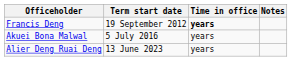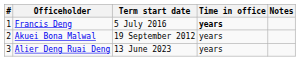 <table class="wikitable sortable">
 <tr>
+<th>#</th>
 <th>Officeholder</th>
 <th>Term start date</th>
 <th>Time in office</th>
 <th>Notes</th>
 </tr>
 <tr>
+<td align="center">1</td>
 <td><a href='#'>Francis Deng</a></td>
-<td>19 September 2012</td>
+<td>5 July 2016</td>
 <td><strong> years</strong></td>
 <td></td>
 </tr>
 <tr>
+<td align="center">2</td>
 <td><a href='#'>Akuei Bona Malwal</a></td>
-<td>5 July 2016</td>
+<td>19 September 2012</td>
 <td> years</td>
 <td></td>
 </tr>
 <tr>
+<td align="center">3</td>
 <td><a href='#'>Alier Deng Ruai Deng</a></td>
 <td>13 June 2023</td>
 <td> years</td>
 <td></td>
 </tr>
 </table>
